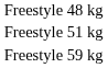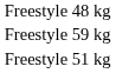 <table>
 <tr>
 <td>Freestyle 48 kg</td>
+<td></td>
+<td></td>
+<td><br></td>
+</tr>
+<tr>
+<td>Freestyle 59 kg</td>
 <td></td>
 <td></td>
 <td><br></td>
 </tr>
 <tr>
 <td>Freestyle 51 kg</td>
 <td></td>
 <td></td>
 <td><br></td>
 </tr>
 <tr>
-<td>Freestyle 59 kg</td>
-<td></td>
-<td></td>
-<td><br></td>
-</tr>
-<tr>
 </tr>
 </table>
